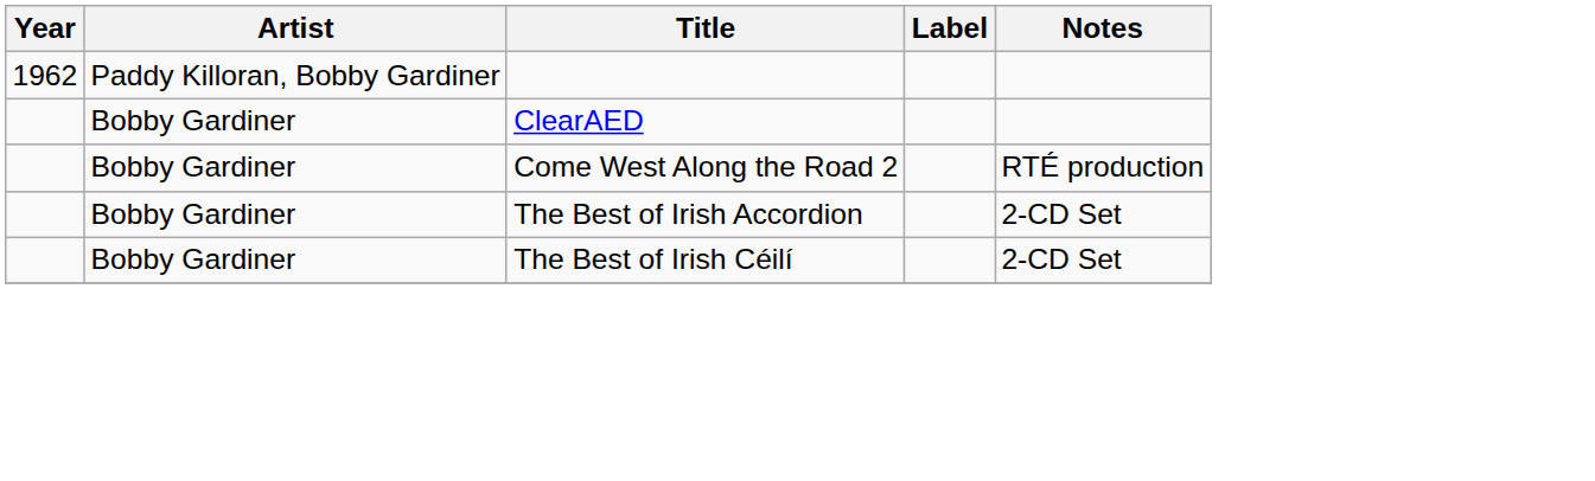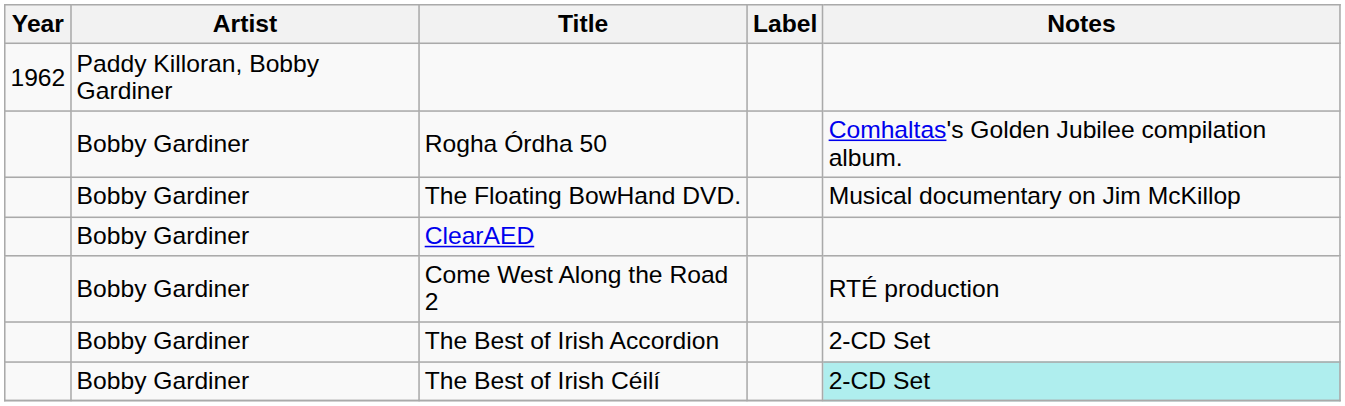 <table class="wikitable">
 <tr>
 <th>Year</th>
 <th>Artist</th>
 <th>Title</th>
 <th>Label</th>
 <th>Notes</th>
 </tr>
 <tr>
 <td>1962</td>
 <td>Paddy Killoran, Bobby Gardiner</td>
 <td></td>
 <td></td>
 <td></td>
+</tr>
+<tr>
+<td></td>
+<td>Bobby Gardiner</td>
+<td>Rogha Órdha 50</td>
+<td></td>
+<td><a href='#'>Comhaltas</a>'s Golden Jubilee compilation album.</td>
+</tr>
+<tr>
+<td></td>
+<td>Bobby Gardiner</td>
+<td>The Floating BowHand DVD.</td>
+<td></td>
+<td>Musical documentary on Jim McKillop</td>
 </tr>
 <tr>
 <td></td>
 <td>Bobby Gardiner</td>
 <td><a href='#'>ClearAED</a></td>
 <td></td>
 <td></td>
 </tr>
 <tr>
 <td></td>
 <td>Bobby Gardiner</td>
 <td>Come West Along the Road 2</td>
 <td></td>
 <td>RTÉ production</td>
 </tr>
 <tr>
 <td></td>
 <td>Bobby Gardiner</td>
 <td>The Best of Irish Accordion</td>
 <td></td>
 <td>2-CD Set</td>
 </tr>
 <tr>
 <td></td>
 <td>Bobby Gardiner</td>
 <td>The Best of Irish Céilí</td>
 <td></td>
-<td>2-CD Set</td>
+<td style="background: paleturquoise;">2-CD Set</td>
 </tr>
 <tr>
 </tr>
 </table>
